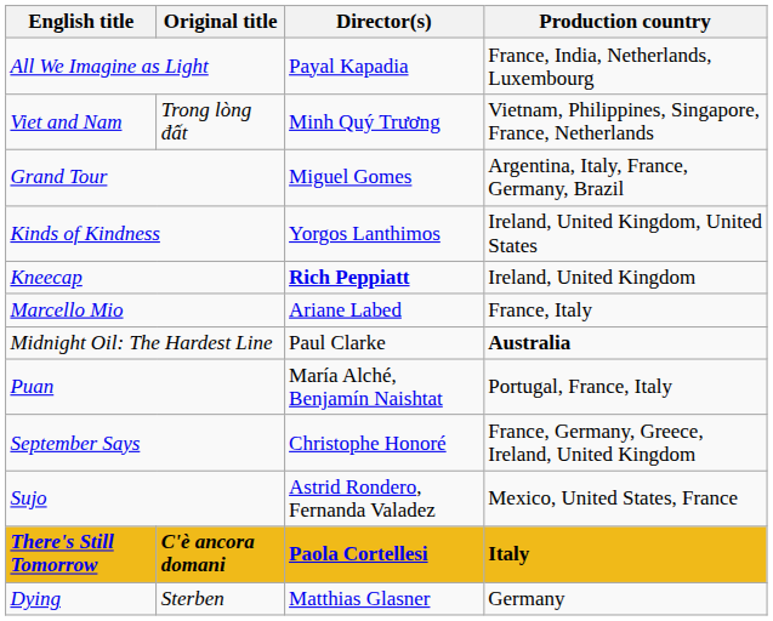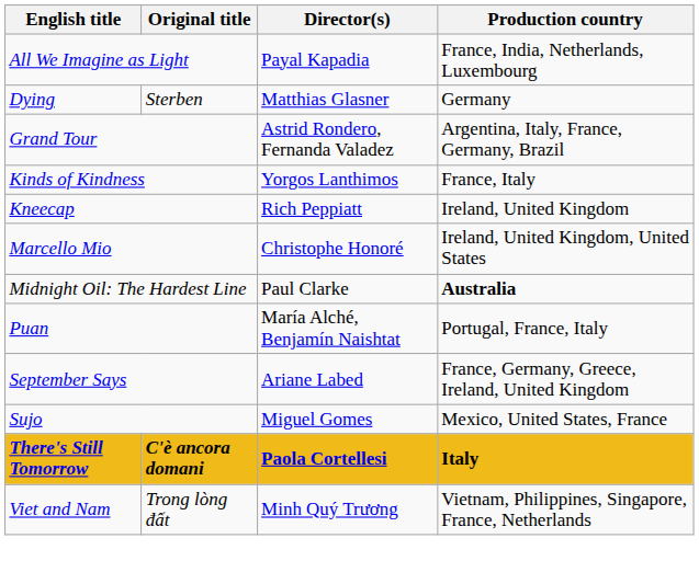 <table class="wikitable" style="width:95%; margin-bottom:2px">
 <tr>
 <th>English title</th>
 <th>Original title</th>
 <th>Director(s)</th>
 <th>Production country</th>
 </tr>
 <tr>
 <td colspan=2><em><a href='#'>All We Imagine as Light</a></em></td>
 <td><a href='#'>Payal Kapadia</a></td>
 <td>France, India, Netherlands, Luxembourg</td>
 </tr>
 <tr>
-<td><em><a href='#'>Viet and Nam</a></em></td>
-<td><em>Trong lòng đất</em></td>
-<td><a href='#'>Minh Quý Trương</a></td>
-<td>Vietnam, Philippines, Singapore, France, Netherlands</td>
+<td><em><a href='#'>Dying</a></em></td>
+<td><em>Sterben</em></td>
+<td><a href='#'>Matthias Glasner</a></td>
+<td>Germany</td>
 </tr>
 <tr>
 <td colspan=2><em><a href='#'>Grand Tour</a></em></td>
-<td><a href='#'>Miguel Gomes</a></td>
+<td><a href='#'>Astrid Rondero</a>, Fernanda Valadez</td>
 <td>Argentina, Italy, France, Germany, Brazil</td>
 </tr>
 <tr>
 <td colspan=2><em><a href='#'>Kinds of Kindness</a></em></td>
 <td><a href='#'>Yorgos Lanthimos</a></td>
-<td>Ireland, United Kingdom, United States</td>
+<td>France, Italy</td>
 </tr>
 <tr>
 <td colspan=2><em><a href='#'>Kneecap</a></em></td>
-<td><strong><a href='#'>Rich Peppiatt</a></strong></td>
+<td><a href='#'>Rich Peppiatt</a></td>
 <td>Ireland, United Kingdom</td>
 </tr>
 <tr>
 <td colspan=2><em><a href='#'>Marcello Mio</a></em></td>
-<td><a href='#'>Ariane Labed</a></td>
-<td>France, Italy</td>
+<td><a href='#'>Christophe Honoré</a></td>
+<td>Ireland, United Kingdom, United States</td>
 </tr>
 <tr>
 <td colspan=2><em>Midnight Oil: The Hardest Line</em></td>
 <td>Paul Clarke</td>
 <td><strong>Australia</strong></td>
 </tr>
 <tr>
 <td colspan=2><em><a href='#'>Puan</a></em></td>
 <td>María Alché, <a href='#'>Benjamín Naishtat</a></td>
 <td>Portugal, France, Italy</td>
 </tr>
 <tr>
 <td colspan=2><em><a href='#'>September Says</a></em></td>
-<td><a href='#'>Christophe Honoré</a></td>
+<td><a href='#'>Ariane Labed</a></td>
 <td>France, Germany, Greece, Ireland, United Kingdom</td>
 </tr>
 <tr>
 <td colspan=2><em><a href='#'>Sujo</a></em></td>
-<td><a href='#'>Astrid Rondero</a>, Fernanda Valadez</td>
+<td><a href='#'>Miguel Gomes</a></td>
 <td>Mexico, United States, France</td>
 </tr>
 <tr style="background:#F0BA19;font-weight: bold;">
 <td><strong><em><a href='#'>There's Still Tomorrow</a></em></strong></td>
 <td><strong><em>C'è ancora domani</em></strong></td>
 <td><strong><a href='#'>Paola Cortellesi</a></strong></td>
 <td><strong>Italy</strong></td>
 </tr>
 <tr>
-<td><em><a href='#'>Dying</a></em></td>
-<td><em>Sterben</em></td>
-<td><a href='#'>Matthias Glasner</a></td>
-<td>Germany</td>
+<td><em><a href='#'>Viet and Nam</a></em></td>
+<td><em>Trong lòng đất</em></td>
+<td><a href='#'>Minh Quý Trương</a></td>
+<td>Vietnam, Philippines, Singapore, France, Netherlands</td>
 </tr>
 </table>
